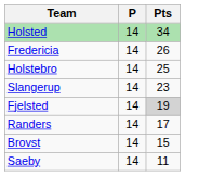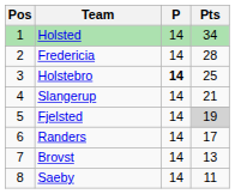 <table class="wikitable" style="font-size: 100%">
 <tr>
+<th width=20>Pos</th>
 <th width=150>Team</th>
 <th width=30>P</th>
 <th width=40>Pts</th>
 </tr>
 <tr align=center style="background:#ACE1AF;">
+<td>1</td>
 <td align="left"><a href='#'>Holsted</a></td>
 <td>14</td>
 <td>34</td>
 </tr>
 <tr align=center>
+<td>2</td>
 <td align="left"><a href='#'>Fredericia</a></td>
 <td>14</td>
-<td>26</td>
+<td>28</td>
 </tr>
 <tr align=center>
+<td>3</td>
 <td align="left"><a href='#'>Holstebro</a></td>
-<td>14</td>
+<td><strong>14</strong></td>
 <td>25</td>
 </tr>
 <tr align=center>
+<td>4</td>
 <td align="left"><a href='#'>Slangerup</a></td>
 <td>14</td>
-<td>23</td>
+<td>21</td>
 </tr>
 <tr align=center>
+<td>5</td>
 <td align="left"><a href='#'>Fjelsted</a></td>
 <td>14</td>
 <td style="background: lightgrey;">19</td>
 </tr>
 <tr align=center>
+<td>6</td>
 <td align="left"><a href='#'>Randers</a></td>
 <td>14</td>
 <td>17</td>
 </tr>
 <tr align=center>
+<td>7</td>
 <td align="left"><a href='#'>Brovst</a></td>
 <td>14</td>
-<td>15</td>
+<td>13</td>
 </tr>
 <tr align=center>
+<td>8</td>
 <td align="left"><a href='#'>Saeby</a></td>
 <td>14</td>
 <td>11</td>
 </tr>
 </table>
